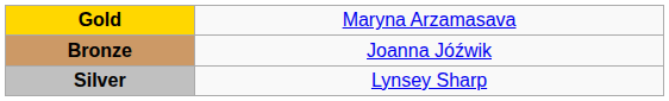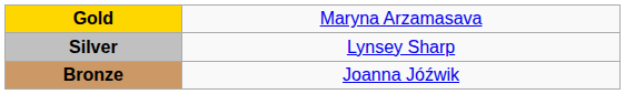 <table class="wikitable" style=" text-align:center; " width="35%">
 <tr>
 <td bgcolor="gold"><strong>Gold</strong></td>
 <td><a href='#'>Maryna Arzamasava</a> <br>  <small><em></em></small></td>
 </tr>
 <tr>
+<td bgcolor="silver"><strong>Silver</strong></td>
+<td><a href='#'>Lynsey Sharp</a> <br>  <small><em></em></small></td>
+</tr>
+<tr>
 <td bgcolor="CC9966"><strong>Bronze</strong></td>
 <td><a href='#'>Joanna Jóźwik</a> <br>  <small><em></em></small></td>
 </tr>
-<tr>
-<td bgcolor="silver"><strong>Silver</strong></td>
-<td><a href='#'>Lynsey Sharp</a> <br>  <small><em></em></small></td>
-</tr>
 </table>
